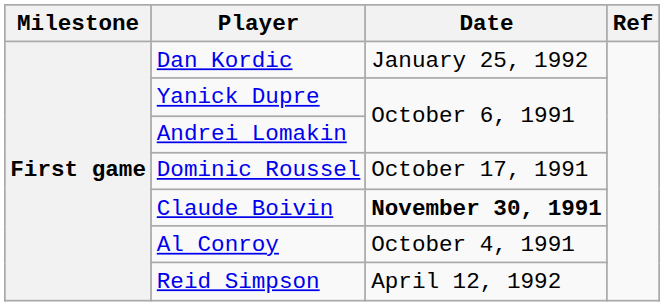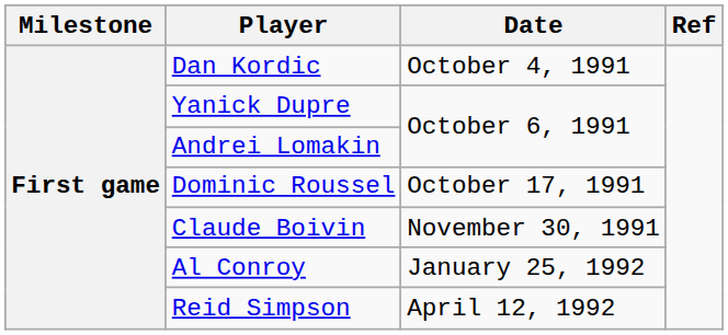 <table class="wikitable">
 <tr>
 <th scope="col">Milestone</th>
 <th scope="col">Player</th>
 <th scope="col">Date</th>
 <th scope="col">Ref</th>
 </tr>
 <tr>
 <th rowspan=7>First game</th>
 <td><a href='#'>Dan Kordic</a></td>
-<td>January 25, 1992</td>
+<td>October 4, 1991</td>
 <td rowspan=7></td>
 </tr>
 <tr>
 <td><a href='#'>Yanick Dupre</a></td>
 <td rowspan=2>October 6, 1991</td>
 </tr>
 <tr>
 <td><a href='#'>Andrei Lomakin</a></td>
 </tr>
 <tr>
 <td><a href='#'>Dominic Roussel</a></td>
 <td>October 17, 1991</td>
 </tr>
 <tr>
 <td><a href='#'>Claude Boivin</a></td>
-<td><strong>November 30, 1991</strong></td>
+<td>November 30, 1991</td>
 </tr>
 <tr>
 <td><a href='#'>Al Conroy</a></td>
-<td>October 4, 1991</td>
+<td>January 25, 1992</td>
 </tr>
 <tr>
 <td><a href='#'>Reid Simpson</a></td>
 <td>April 12, 1992</td>
 </tr>
 </table>
